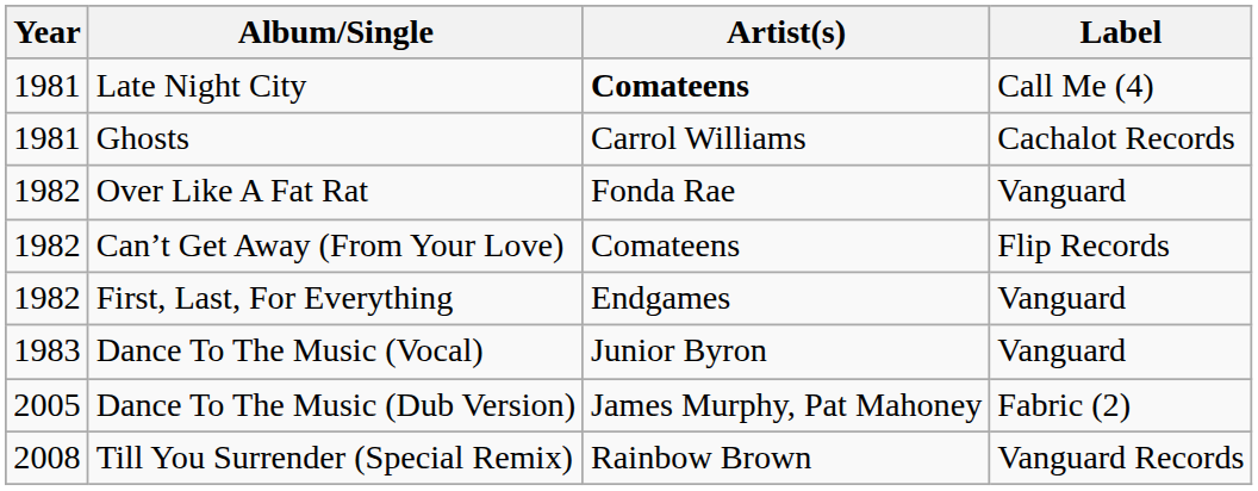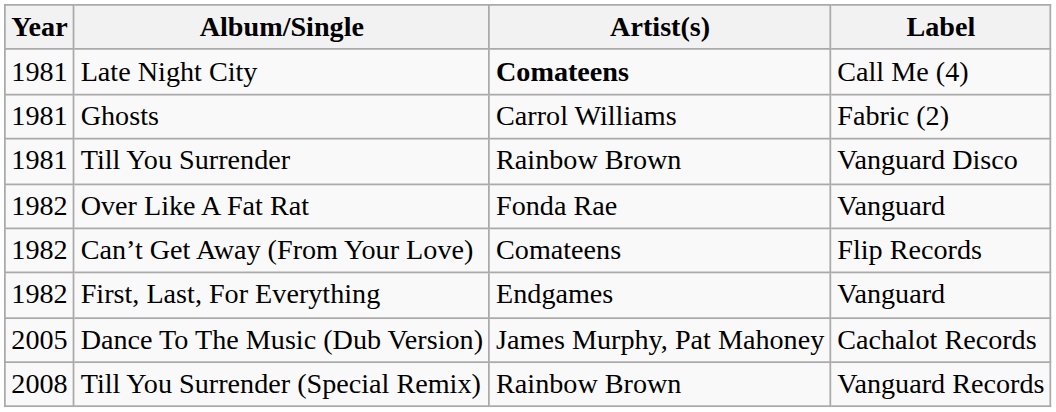 <table class="wikitable">
 <tr>
 <th>Year</th>
 <th>Album/Single</th>
 <th>Artist(s)</th>
 <th>Label</th>
 </tr>
 <tr>
 <td>1981</td>
 <td>Late Night City</td>
 <td><strong>Comateens</strong></td>
 <td>Call Me (4)</td>
 </tr>
 <tr>
 <td>1981</td>
 <td>Ghosts</td>
 <td>Carrol Williams</td>
-<td>Cachalot Records</td>
+<td>Fabric (2)</td>
+</tr>
+<tr>
+<td>1981</td>
+<td>Till You Surrender</td>
+<td>Rainbow Brown</td>
+<td>Vanguard Disco</td>
 </tr>
 <tr>
 <td>1982</td>
 <td>Over Like A Fat Rat</td>
 <td>Fonda Rae</td>
 <td>Vanguard</td>
 </tr>
 <tr>
 <td>1982</td>
 <td>Can’t Get Away (From Your Love)</td>
 <td>Comateens</td>
 <td>Flip Records</td>
 </tr>
 <tr>
 <td>1982</td>
 <td>First, Last, For Everything</td>
 <td>Endgames</td>
 <td>Vanguard</td>
 </tr>
 <tr>
-<td>1983</td>
-<td>Dance To The Music (Vocal)</td>
-<td>Junior Byron</td>
-<td>Vanguard</td>
-</tr>
-<tr>
 <td>2005</td>
 <td>Dance To The Music (Dub Version)</td>
 <td>James Murphy, Pat Mahoney</td>
-<td>Fabric (2)</td>
+<td>Cachalot Records</td>
 </tr>
 <tr>
 <td>2008</td>
 <td>Till You Surrender (Special  Remix)</td>
 <td>Rainbow Brown</td>
 <td>Vanguard Records</td>
 </tr>
 </table>
